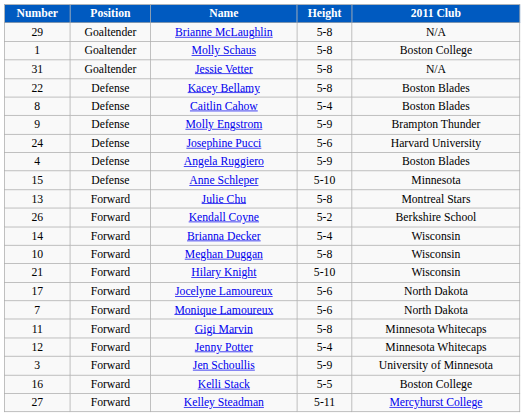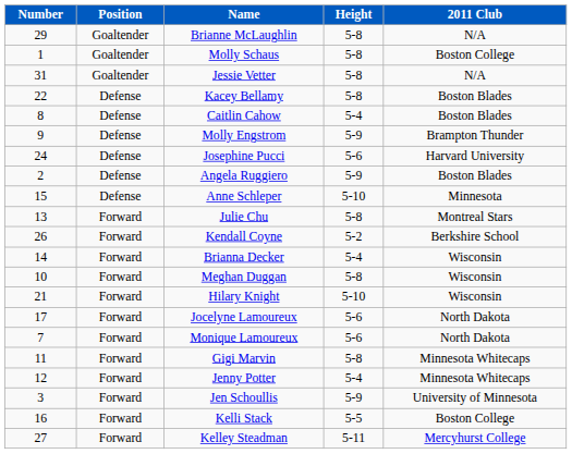 <table class="wikitable" style="width:80%;">
 <tr style="text-align:center; background:#005ac0; color:#fff;">
 <td><strong>Number</strong></td>
 <td><strong>Position</strong></td>
 <td><strong>Name</strong></td>
 <td><strong>Height</strong></td>
 <td><strong>2011 Club</strong></td>
 </tr>
 <tr style="text-align:center;" bgcolor="">
 <td>29</td>
 <td>Goaltender</td>
 <td><a href='#'>Brianne McLaughlin</a></td>
 <td>5-8</td>
 <td>N/A</td>
 </tr>
 <tr style="text-align:center;" bgcolor="">
 <td>1</td>
 <td>Goaltender</td>
 <td><a href='#'>Molly Schaus</a></td>
 <td>5-8</td>
 <td>Boston College</td>
 </tr>
 <tr style="text-align:center;" bgcolor="">
 <td>31</td>
 <td>Goaltender</td>
 <td><a href='#'>Jessie Vetter</a></td>
 <td>5-8</td>
 <td>N/A</td>
 </tr>
 <tr style="text-align:center;" bgcolor="">
 <td>22</td>
 <td>Defense</td>
 <td><a href='#'>Kacey Bellamy</a></td>
 <td>5-8</td>
 <td>Boston Blades</td>
 </tr>
 <tr style="text-align:center;" bgcolor="">
 <td>8</td>
 <td>Defense</td>
 <td><a href='#'>Caitlin Cahow</a></td>
 <td>5-4</td>
 <td>Boston Blades</td>
 </tr>
 <tr style="text-align:center;" bgcolor="">
 <td>9</td>
 <td>Defense</td>
 <td><a href='#'>Molly Engstrom</a></td>
 <td>5-9</td>
 <td>Brampton Thunder</td>
 </tr>
 <tr style="text-align:center;" bgcolor="">
 <td>24</td>
 <td>Defense</td>
 <td><a href='#'>Josephine Pucci</a></td>
 <td>5-6</td>
 <td>Harvard University</td>
 </tr>
 <tr style="text-align:center;" bgcolor="">
-<td>4</td>
+<td>2</td>
 <td>Defense</td>
 <td><a href='#'>Angela Ruggiero</a></td>
 <td>5-9</td>
 <td>Boston Blades</td>
 </tr>
 <tr style="text-align:center;" bgcolor="">
 <td>15</td>
 <td>Defense</td>
 <td><a href='#'>Anne Schleper</a></td>
 <td>5-10</td>
 <td>Minnesota</td>
 </tr>
 <tr style="text-align:center;" bgcolor="">
 <td>13</td>
 <td>Forward</td>
 <td><a href='#'>Julie Chu</a></td>
 <td>5-8</td>
 <td>Montreal Stars</td>
 </tr>
 <tr style="text-align:center;" bgcolor="">
 <td>26</td>
 <td>Forward</td>
 <td><a href='#'>Kendall Coyne</a></td>
 <td>5-2</td>
 <td>Berkshire School</td>
 </tr>
 <tr style="text-align:center;" bgcolor="">
 <td>14</td>
 <td>Forward</td>
 <td><a href='#'>Brianna Decker</a></td>
 <td>5-4</td>
 <td>Wisconsin</td>
 </tr>
 <tr style="text-align:center;" bgcolor="">
 <td>10</td>
 <td>Forward</td>
 <td><a href='#'>Meghan Duggan</a></td>
 <td>5-8</td>
 <td>Wisconsin</td>
 </tr>
 <tr style="text-align:center;" bgcolor="">
 <td>21</td>
 <td>Forward</td>
 <td><a href='#'>Hilary Knight</a></td>
 <td>5-10</td>
 <td>Wisconsin</td>
 </tr>
 <tr style="text-align:center;" bgcolor="">
 <td>17</td>
 <td>Forward</td>
 <td><a href='#'>Jocelyne Lamoureux</a></td>
 <td>5-6</td>
 <td>North Dakota</td>
 </tr>
 <tr style="text-align:center;" bgcolor="">
 <td>7</td>
 <td>Forward</td>
 <td><a href='#'>Monique Lamoureux</a></td>
 <td>5-6</td>
 <td>North Dakota</td>
 </tr>
 <tr style="text-align:center;" bgcolor="">
 <td>11</td>
 <td>Forward</td>
 <td><a href='#'>Gigi Marvin</a></td>
 <td>5-8</td>
 <td>Minnesota Whitecaps</td>
 </tr>
 <tr style="text-align:center;" bgcolor="">
 <td>12</td>
 <td>Forward</td>
 <td><a href='#'>Jenny Potter</a></td>
 <td>5-4</td>
 <td>Minnesota Whitecaps</td>
 </tr>
 <tr style="text-align:center;" bgcolor="">
 <td>3</td>
 <td>Forward</td>
 <td><a href='#'>Jen Schoullis</a></td>
 <td>5-9</td>
 <td>University of Minnesota</td>
 </tr>
 <tr style="text-align:center;" bgcolor="">
 <td>16</td>
 <td>Forward</td>
 <td><a href='#'>Kelli Stack</a></td>
 <td>5-5</td>
 <td>Boston College</td>
 </tr>
 <tr style="text-align:center;" bgcolor="">
 <td>27</td>
 <td>Forward</td>
 <td><a href='#'>Kelley Steadman</a></td>
 <td>5-11</td>
 <td><a href='#'>Mercyhurst College</a></td>
 </tr>
 </table>
